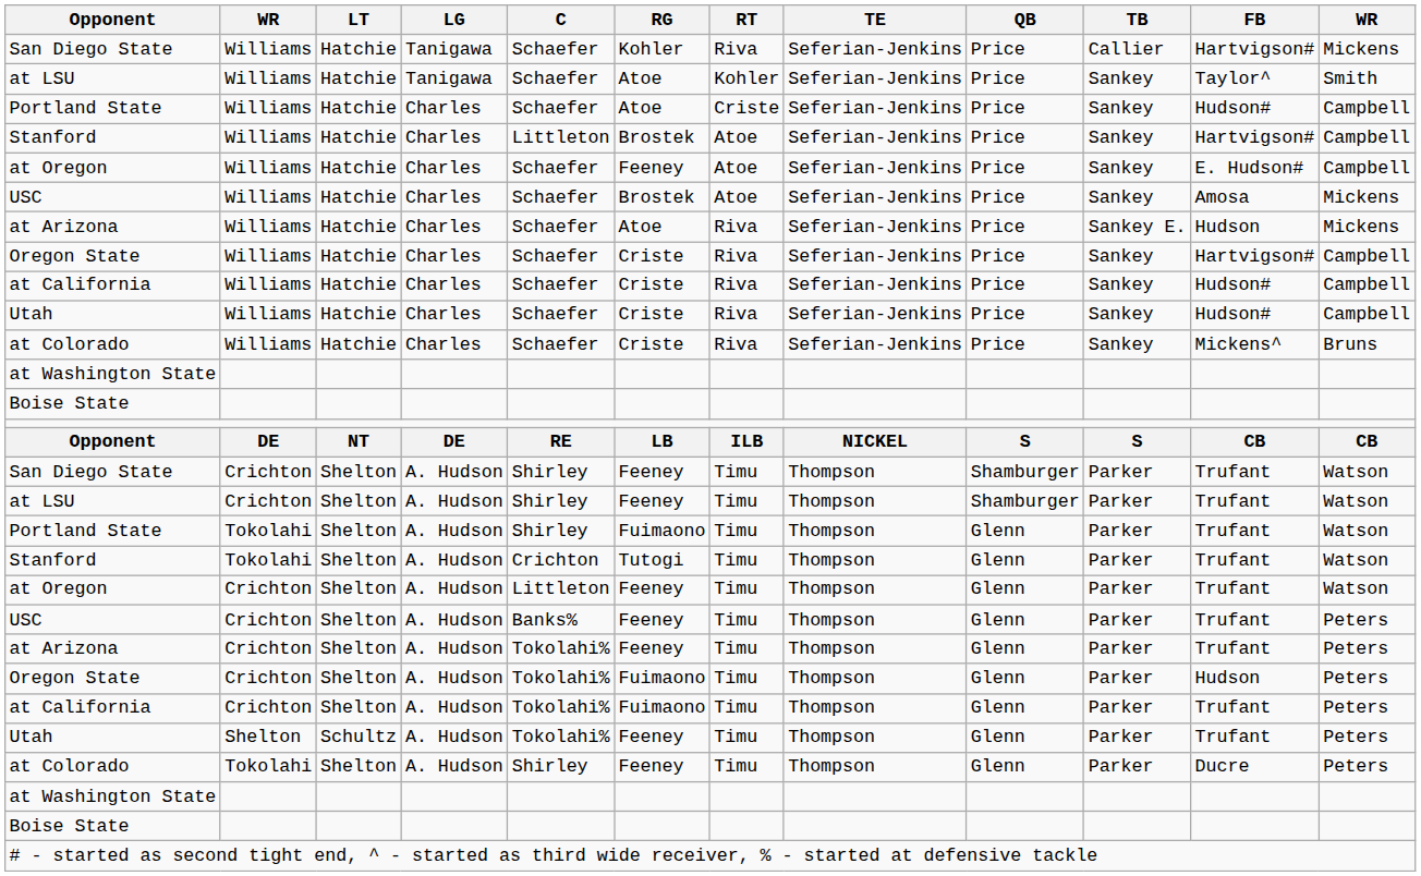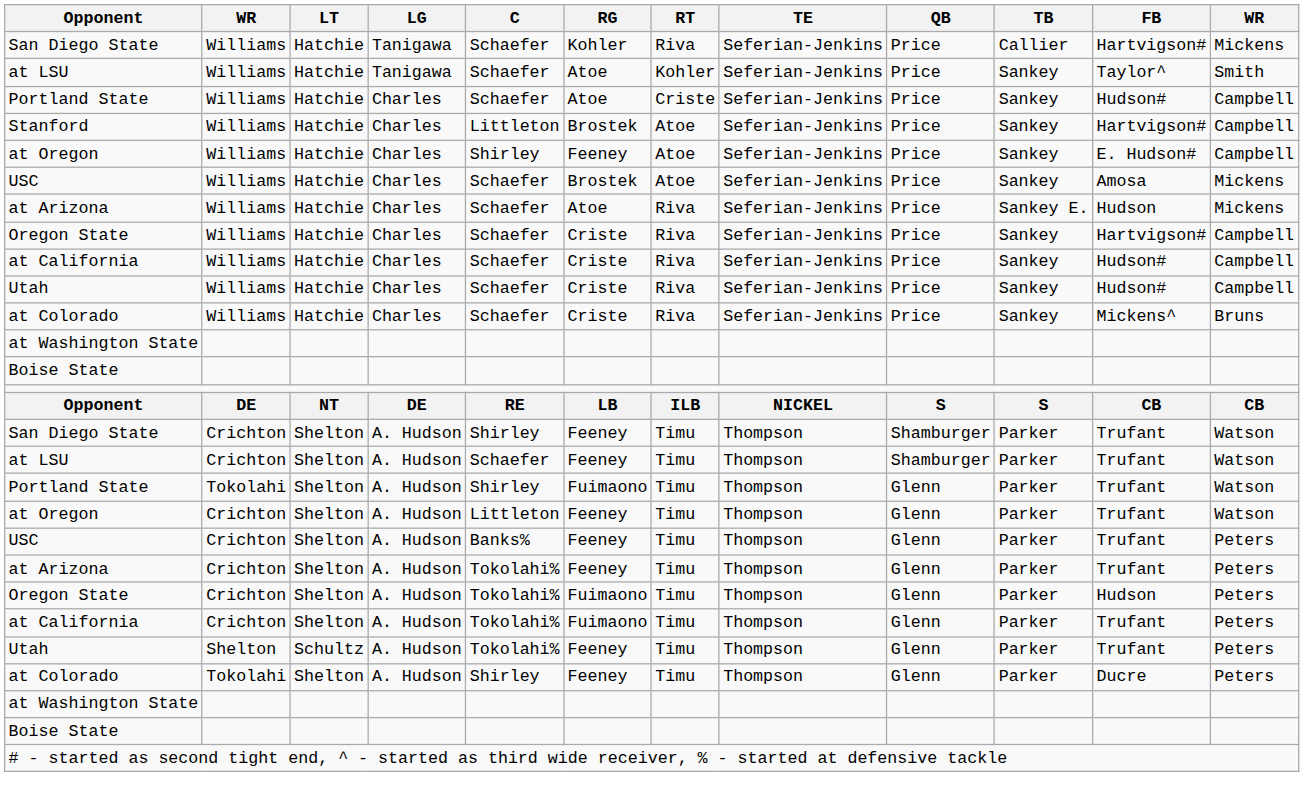 <table class="wikitable">
 <tr>
 <th>Opponent</th>
 <th>WR</th>
 <th>LT</th>
 <th>LG</th>
 <th>C</th>
 <th>RG</th>
 <th>RT</th>
 <th>TE</th>
 <th>QB</th>
 <th>TB</th>
 <th>FB</th>
 <th>WR</th>
 </tr>
 <tr>
 <td>San Diego State</td>
 <td>Williams</td>
 <td>Hatchie</td>
 <td>Tanigawa</td>
 <td>Schaefer</td>
 <td>Kohler</td>
 <td>Riva</td>
 <td>Seferian-Jenkins</td>
 <td>Price</td>
 <td>Callier</td>
 <td>Hartvigson#</td>
 <td>Mickens</td>
 </tr>
 <tr>
 <td>at LSU</td>
 <td>Williams</td>
 <td>Hatchie</td>
 <td>Tanigawa</td>
 <td>Schaefer</td>
 <td>Atoe</td>
 <td>Kohler</td>
 <td>Seferian-Jenkins</td>
 <td>Price</td>
 <td>Sankey</td>
 <td>Taylor^</td>
 <td>Smith</td>
 </tr>
 <tr>
 <td>Portland State</td>
 <td>Williams</td>
 <td>Hatchie</td>
 <td>Charles</td>
 <td>Schaefer</td>
 <td>Atoe</td>
 <td>Criste</td>
 <td>Seferian-Jenkins</td>
 <td>Price</td>
 <td>Sankey</td>
 <td>Hudson#</td>
 <td>Campbell</td>
 </tr>
 <tr>
 <td>Stanford</td>
 <td>Williams</td>
 <td>Hatchie</td>
 <td>Charles</td>
 <td>Littleton</td>
 <td>Brostek</td>
 <td>Atoe</td>
 <td>Seferian-Jenkins</td>
 <td>Price</td>
 <td>Sankey</td>
 <td>Hartvigson#</td>
 <td>Campbell</td>
 </tr>
 <tr>
 <td>at Oregon</td>
 <td>Williams</td>
 <td>Hatchie</td>
 <td>Charles</td>
-<td>Schaefer</td>
+<td>Shirley</td>
 <td>Feeney</td>
 <td>Atoe</td>
 <td>Seferian-Jenkins</td>
 <td>Price</td>
 <td>Sankey</td>
 <td>E. Hudson#</td>
 <td>Campbell</td>
 </tr>
 <tr>
 <td>USC</td>
 <td>Williams</td>
 <td>Hatchie</td>
 <td>Charles</td>
 <td>Schaefer</td>
 <td>Brostek</td>
 <td>Atoe</td>
 <td>Seferian-Jenkins</td>
 <td>Price</td>
 <td>Sankey</td>
 <td>Amosa</td>
 <td>Mickens</td>
 </tr>
 <tr>
 <td>at Arizona</td>
 <td>Williams</td>
 <td>Hatchie</td>
 <td>Charles</td>
 <td>Schaefer</td>
 <td>Atoe</td>
 <td>Riva</td>
 <td>Seferian-Jenkins</td>
 <td>Price</td>
 <td>Sankey E.</td>
 <td>Hudson</td>
 <td>Mickens</td>
 </tr>
 <tr>
 <td>Oregon State</td>
 <td>Williams</td>
 <td>Hatchie</td>
 <td>Charles</td>
 <td>Schaefer</td>
 <td>Criste</td>
 <td>Riva</td>
 <td>Seferian-Jenkins</td>
 <td>Price</td>
 <td>Sankey</td>
 <td>Hartvigson#</td>
 <td>Campbell</td>
 </tr>
 <tr>
 <td>at California</td>
 <td>Williams</td>
 <td>Hatchie</td>
 <td>Charles</td>
 <td>Schaefer</td>
 <td>Criste</td>
 <td>Riva</td>
 <td>Seferian-Jenkins</td>
 <td>Price</td>
 <td>Sankey</td>
 <td>Hudson#</td>
 <td>Campbell</td>
 </tr>
 <tr>
 <td>Utah</td>
 <td>Williams</td>
 <td>Hatchie</td>
 <td>Charles</td>
 <td>Schaefer</td>
 <td>Criste</td>
 <td>Riva</td>
 <td>Seferian-Jenkins</td>
 <td>Price</td>
 <td>Sankey</td>
 <td>Hudson#</td>
 <td>Campbell</td>
 </tr>
 <tr>
 <td>at Colorado</td>
 <td>Williams</td>
 <td>Hatchie</td>
 <td>Charles</td>
 <td>Schaefer</td>
 <td>Criste</td>
 <td>Riva</td>
 <td>Seferian-Jenkins</td>
 <td>Price</td>
 <td>Sankey</td>
 <td>Mickens^</td>
 <td>Bruns</td>
 </tr>
 <tr>
 <td>at Washington State</td>
 <td></td>
 <td></td>
 <td></td>
 <td></td>
 <td></td>
 <td></td>
 <td></td>
 <td></td>
 <td></td>
 <td></td>
 <td></td>
 </tr>
 <tr>
 <td>Boise State</td>
 <td></td>
 <td></td>
 <td></td>
 <td></td>
 <td></td>
 <td></td>
 <td></td>
 <td></td>
 <td></td>
 <td></td>
 <td></td>
 </tr>
 <tr>
 <td colspan="12"></td>
 </tr>
 <tr>
 <th>Opponent</th>
 <th>DE</th>
 <th>NT</th>
 <th>DE</th>
 <th>RE</th>
 <th>LB</th>
 <th>ILB</th>
 <th>NICKEL</th>
 <th>S</th>
 <th>S</th>
 <th>CB</th>
 <th>CB</th>
 </tr>
 <tr>
 <td>San Diego State</td>
 <td>Crichton</td>
 <td>Shelton</td>
 <td>A. Hudson</td>
 <td>Shirley</td>
 <td>Feeney</td>
 <td>Timu</td>
 <td>Thompson</td>
 <td>Shamburger</td>
 <td>Parker</td>
 <td>Trufant</td>
 <td>Watson</td>
 </tr>
 <tr>
 <td>at LSU</td>
 <td>Crichton</td>
 <td>Shelton</td>
 <td>A. Hudson</td>
-<td>Shirley</td>
+<td>Schaefer</td>
 <td>Feeney</td>
 <td>Timu</td>
 <td>Thompson</td>
 <td>Shamburger</td>
 <td>Parker</td>
 <td>Trufant</td>
 <td>Watson</td>
 </tr>
 <tr>
 <td>Portland State</td>
 <td>Tokolahi</td>
 <td>Shelton</td>
 <td>A. Hudson</td>
 <td>Shirley</td>
 <td>Fuimaono</td>
-<td>Timu</td>
-<td>Thompson</td>
-<td>Glenn</td>
-<td>Parker</td>
-<td>Trufant</td>
-<td>Watson</td>
-</tr>
-<tr>
-<td>Stanford</td>
-<td>Tokolahi</td>
-<td>Shelton</td>
-<td>A. Hudson</td>
-<td>Crichton</td>
-<td>Tutogi</td>
 <td>Timu</td>
 <td>Thompson</td>
 <td>Glenn</td>
 <td>Parker</td>
 <td>Trufant</td>
 <td>Watson</td>
 </tr>
 <tr>
 <td>at Oregon</td>
 <td>Crichton</td>
 <td>Shelton</td>
 <td>A. Hudson</td>
 <td>Littleton</td>
 <td>Feeney</td>
 <td>Timu</td>
 <td>Thompson</td>
 <td>Glenn</td>
 <td>Parker</td>
 <td>Trufant</td>
 <td>Watson</td>
 </tr>
 <tr>
 <td>USC</td>
 <td>Crichton</td>
 <td>Shelton</td>
 <td>A. Hudson</td>
 <td>Banks%</td>
 <td>Feeney</td>
 <td>Timu</td>
 <td>Thompson</td>
 <td>Glenn</td>
 <td>Parker</td>
 <td>Trufant</td>
 <td>Peters</td>
 </tr>
 <tr>
 <td>at Arizona</td>
 <td>Crichton</td>
 <td>Shelton</td>
 <td>A. Hudson</td>
 <td>Tokolahi%</td>
 <td>Feeney</td>
 <td>Timu</td>
 <td>Thompson</td>
 <td>Glenn</td>
 <td>Parker</td>
 <td>Trufant</td>
 <td>Peters</td>
 </tr>
 <tr>
 <td>Oregon State</td>
 <td>Crichton</td>
 <td>Shelton</td>
 <td>A. Hudson</td>
 <td>Tokolahi%</td>
 <td>Fuimaono</td>
 <td>Timu</td>
 <td>Thompson</td>
 <td>Glenn</td>
 <td>Parker</td>
 <td>Hudson</td>
 <td>Peters</td>
 </tr>
 <tr>
 <td>at California</td>
 <td>Crichton</td>
 <td>Shelton</td>
 <td>A. Hudson</td>
 <td>Tokolahi%</td>
 <td>Fuimaono</td>
 <td>Timu</td>
 <td>Thompson</td>
 <td>Glenn</td>
 <td>Parker</td>
 <td>Trufant</td>
 <td>Peters</td>
 </tr>
 <tr>
 <td>Utah</td>
 <td>Shelton</td>
 <td>Schultz</td>
 <td>A. Hudson</td>
 <td>Tokolahi%</td>
 <td>Feeney</td>
 <td>Timu</td>
 <td>Thompson</td>
 <td>Glenn</td>
 <td>Parker</td>
 <td>Trufant</td>
 <td>Peters</td>
 </tr>
 <tr>
 <td>at Colorado</td>
 <td>Tokolahi</td>
 <td>Shelton</td>
 <td>A. Hudson</td>
 <td>Shirley</td>
 <td>Feeney</td>
 <td>Timu</td>
 <td>Thompson</td>
 <td>Glenn</td>
 <td>Parker</td>
 <td>Ducre</td>
 <td>Peters</td>
 </tr>
 <tr>
 <td>at Washington State</td>
 <td></td>
 <td></td>
 <td></td>
 <td></td>
 <td></td>
 <td></td>
 <td></td>
 <td></td>
 <td></td>
 <td></td>
 <td></td>
 </tr>
 <tr>
 <td>Boise State</td>
 <td></td>
 <td></td>
 <td></td>
 <td></td>
 <td></td>
 <td></td>
 <td></td>
 <td></td>
 <td></td>
 <td></td>
 <td></td>
 </tr>
 <tr>
 <td colspan="12"># - started as second tight end, ^ - started as third wide receiver, % - started at defensive tackle</td>
 </tr>
 </table>
